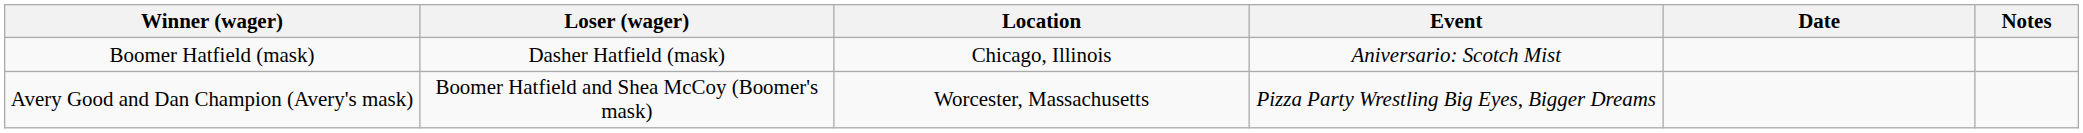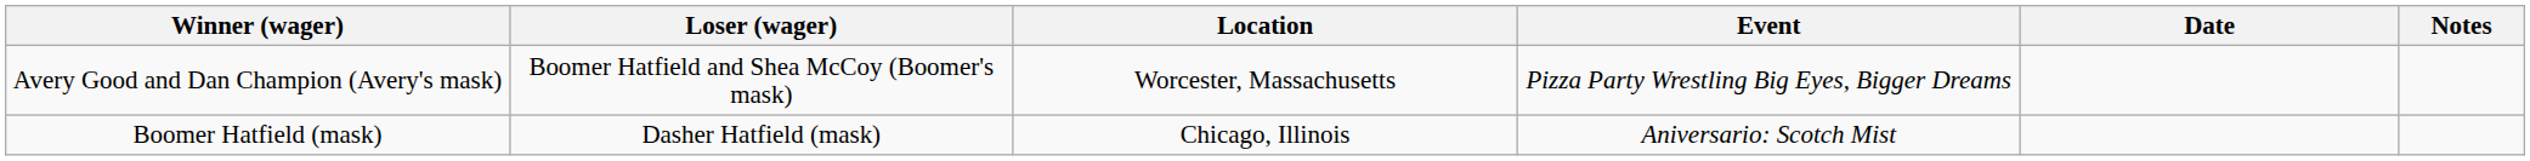 <table class="wikitable sortable" width=100%  style="text-align: center">
 <tr>
 <th width=20% scope="col">Winner (wager)</th>
 <th width=20% scope="col">Loser (wager)</th>
 <th width=20% scope="col">Location</th>
 <th width=20% scope="col">Event</th>
 <th width=15% scope="col">Date</th>
 <th class="unsortable" width=5% scope="col">Notes</th>
 </tr>
 <tr>
+<td>Avery Good and Dan Champion (Avery's mask)</td>
+<td>Boomer Hatfield and Shea McCoy (Boomer's mask)</td>
+<td>Worcester, Massachusetts</td>
+<td><em>Pizza Party Wrestling Big Eyes, Bigger Dreams</em></td>
+<td></td>
+<td></td>
+</tr>
+<tr>
 <td>Boomer Hatfield (mask)</td>
 <td>Dasher Hatfield (mask)</td>
 <td>Chicago, Illinois</td>
 <td><em>Aniversario: Scotch Mist</em></td>
 <td></td>
 <td></td>
 </tr>
-<tr>
-<td>Avery Good and Dan Champion (Avery's mask)</td>
-<td>Boomer Hatfield and Shea McCoy (Boomer's mask)</td>
-<td>Worcester, Massachusetts</td>
-<td><em>Pizza Party Wrestling Big Eyes, Bigger Dreams</em></td>
-<td></td>
-<td></td>
-</tr>
 </table>
